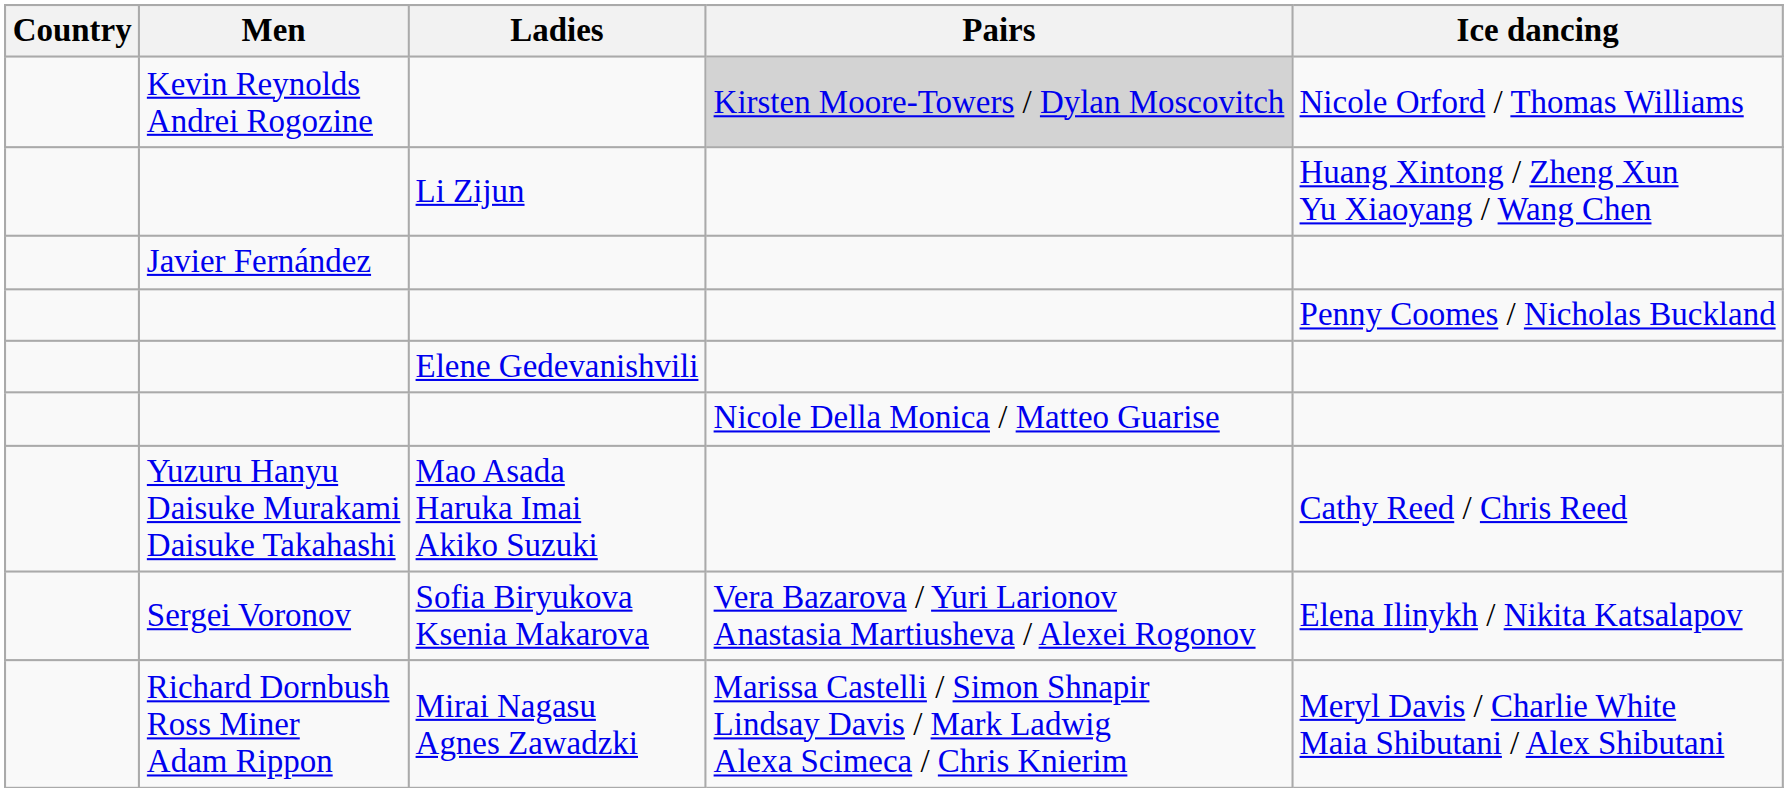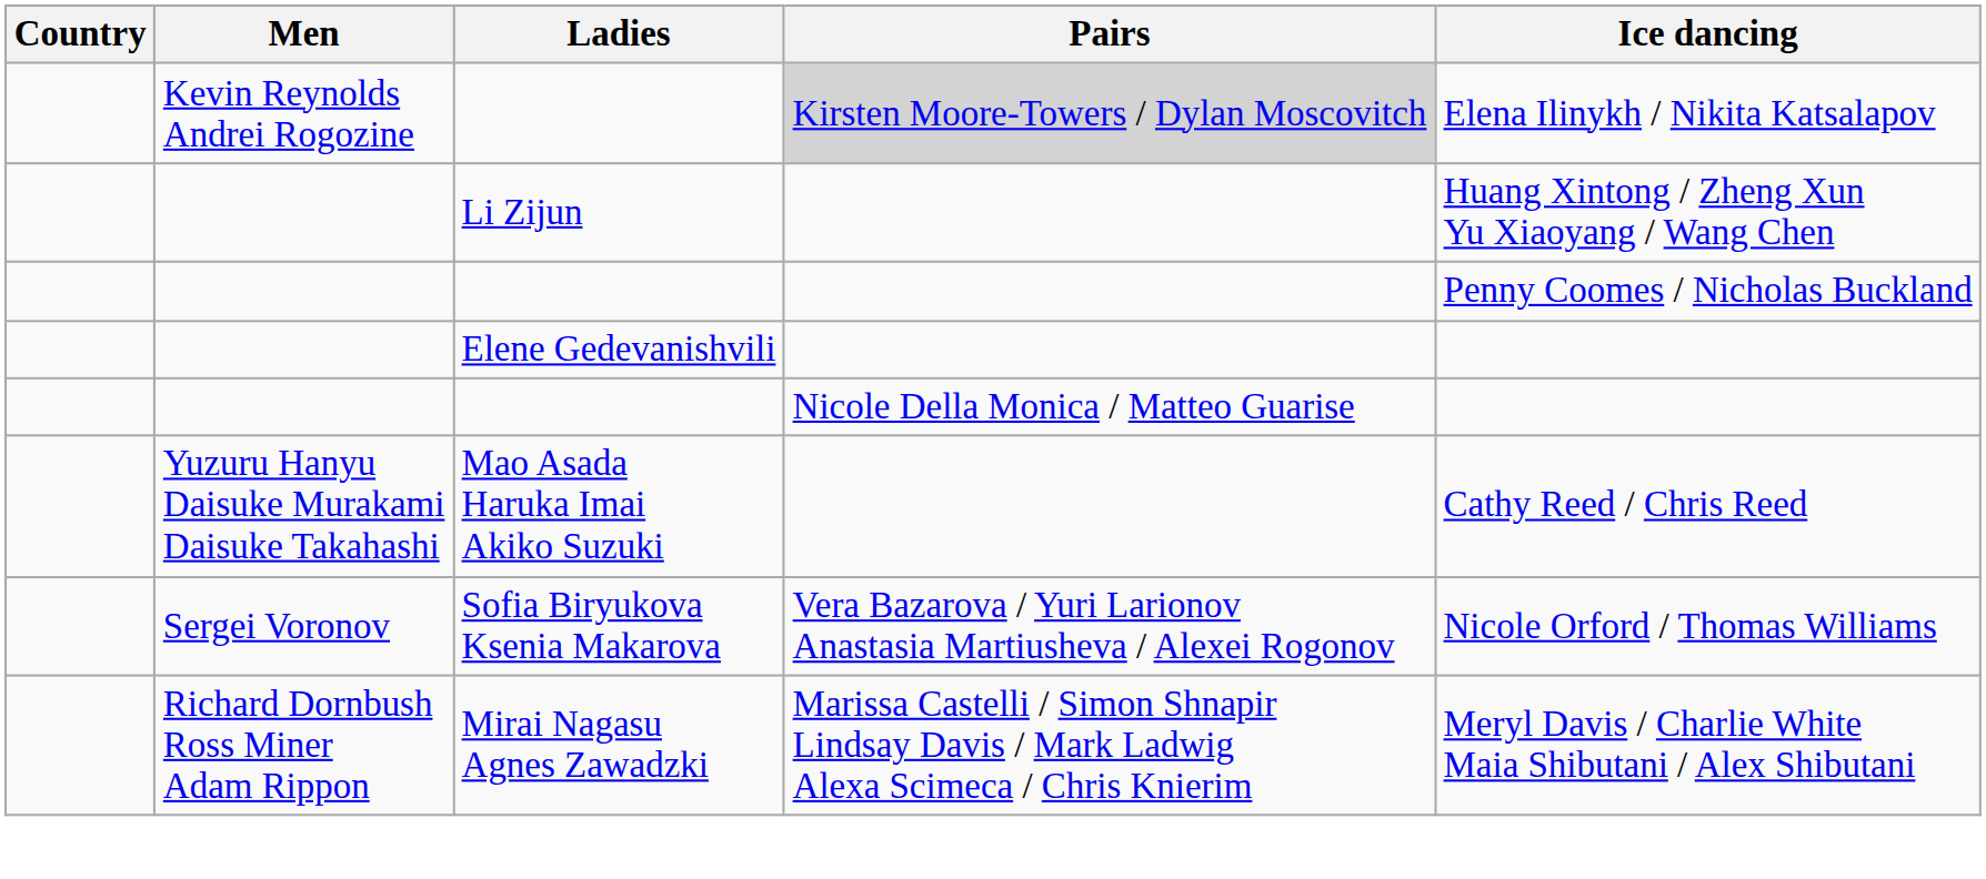 <table class="wikitable">
 <tr>
 <th>Country</th>
 <th>Men</th>
 <th>Ladies</th>
 <th>Pairs</th>
 <th>Ice dancing</th>
 </tr>
 <tr>
 <td></td>
 <td><a href='#'>Kevin Reynolds</a> <br> <a href='#'>Andrei Rogozine</a></td>
 <td></td>
 <td style="background: lightgrey;"><a href='#'>Kirsten Moore-Towers</a> / <a href='#'>Dylan Moscovitch</a></td>
-<td><a href='#'>Nicole Orford</a> / <a href='#'>Thomas Williams</a></td>
+<td><a href='#'>Elena Ilinykh</a> / <a href='#'>Nikita Katsalapov</a></td>
 </tr>
 <tr>
 <td></td>
 <td></td>
 <td><a href='#'>Li Zijun</a></td>
 <td></td>
 <td><a href='#'>Huang Xintong</a> / <a href='#'>Zheng Xun</a> <br> <a href='#'>Yu Xiaoyang</a> / <a href='#'>Wang Chen</a></td>
-</tr>
-<tr>
-<td></td>
-<td><a href='#'>Javier Fernández</a></td>
-<td></td>
-<td></td>
-<td></td>
 </tr>
 <tr>
 <td></td>
 <td></td>
 <td></td>
 <td></td>
 <td><a href='#'>Penny Coomes</a> / <a href='#'>Nicholas Buckland</a></td>
 </tr>
 <tr>
 <td></td>
 <td></td>
 <td><a href='#'>Elene Gedevanishvili</a></td>
 <td></td>
 <td></td>
 </tr>
 <tr>
 <td></td>
 <td></td>
 <td></td>
 <td><a href='#'>Nicole Della Monica</a> / <a href='#'>Matteo Guarise</a></td>
 <td></td>
 </tr>
 <tr>
 <td></td>
 <td><a href='#'>Yuzuru Hanyu</a> <br> <a href='#'>Daisuke Murakami</a> <br> <a href='#'>Daisuke Takahashi</a></td>
 <td><a href='#'>Mao Asada</a> <br> <a href='#'>Haruka Imai</a> <br> <a href='#'>Akiko Suzuki</a></td>
 <td></td>
 <td><a href='#'>Cathy Reed</a> / <a href='#'>Chris Reed</a></td>
 </tr>
 <tr>
 <td></td>
 <td><a href='#'>Sergei Voronov</a></td>
 <td><a href='#'>Sofia Biryukova</a> <br> <a href='#'>Ksenia Makarova</a></td>
 <td><a href='#'>Vera Bazarova</a> / <a href='#'>Yuri Larionov</a> <br> <a href='#'>Anastasia Martiusheva</a> / <a href='#'>Alexei Rogonov</a></td>
-<td><a href='#'>Elena Ilinykh</a> / <a href='#'>Nikita Katsalapov</a></td>
+<td><a href='#'>Nicole Orford</a> / <a href='#'>Thomas Williams</a></td>
 </tr>
 <tr>
 <td></td>
 <td><a href='#'>Richard Dornbush</a> <br> <a href='#'>Ross Miner</a> <br> <a href='#'>Adam Rippon</a></td>
 <td><a href='#'>Mirai Nagasu</a> <br> <a href='#'>Agnes Zawadzki</a></td>
 <td><a href='#'>Marissa Castelli</a> / <a href='#'>Simon Shnapir</a> <br> <a href='#'>Lindsay Davis</a> / <a href='#'>Mark Ladwig</a> <br> <a href='#'>Alexa Scimeca</a> / <a href='#'>Chris Knierim</a></td>
 <td><a href='#'>Meryl Davis</a> / <a href='#'>Charlie White</a> <br> <a href='#'>Maia Shibutani</a> / <a href='#'>Alex Shibutani</a></td>
 </tr>
 </table>
